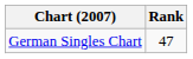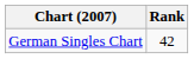 <table class="wikitable sortable">
 <tr>
 <th>Chart (2007)</th>
 <th>Rank</th>
 </tr>
 <tr>
 <td><a href='#'>German Singles Chart</a></td>
-<td style="text-align:center;">47</td>
+<td style="text-align:center;">42</td>
 </tr>
 </table>
